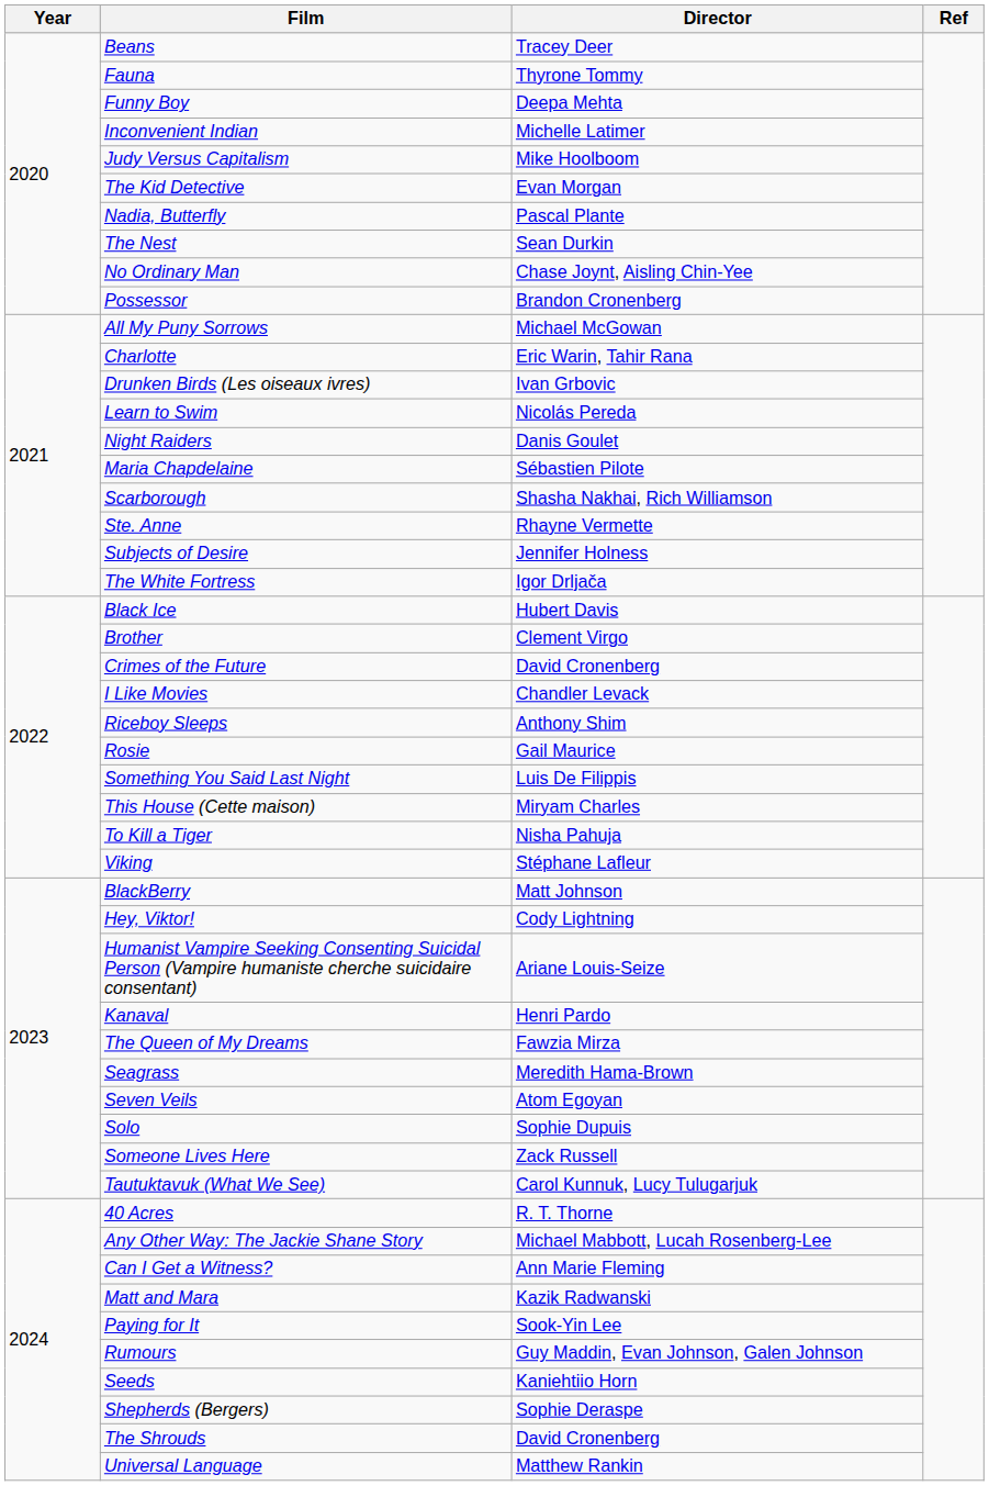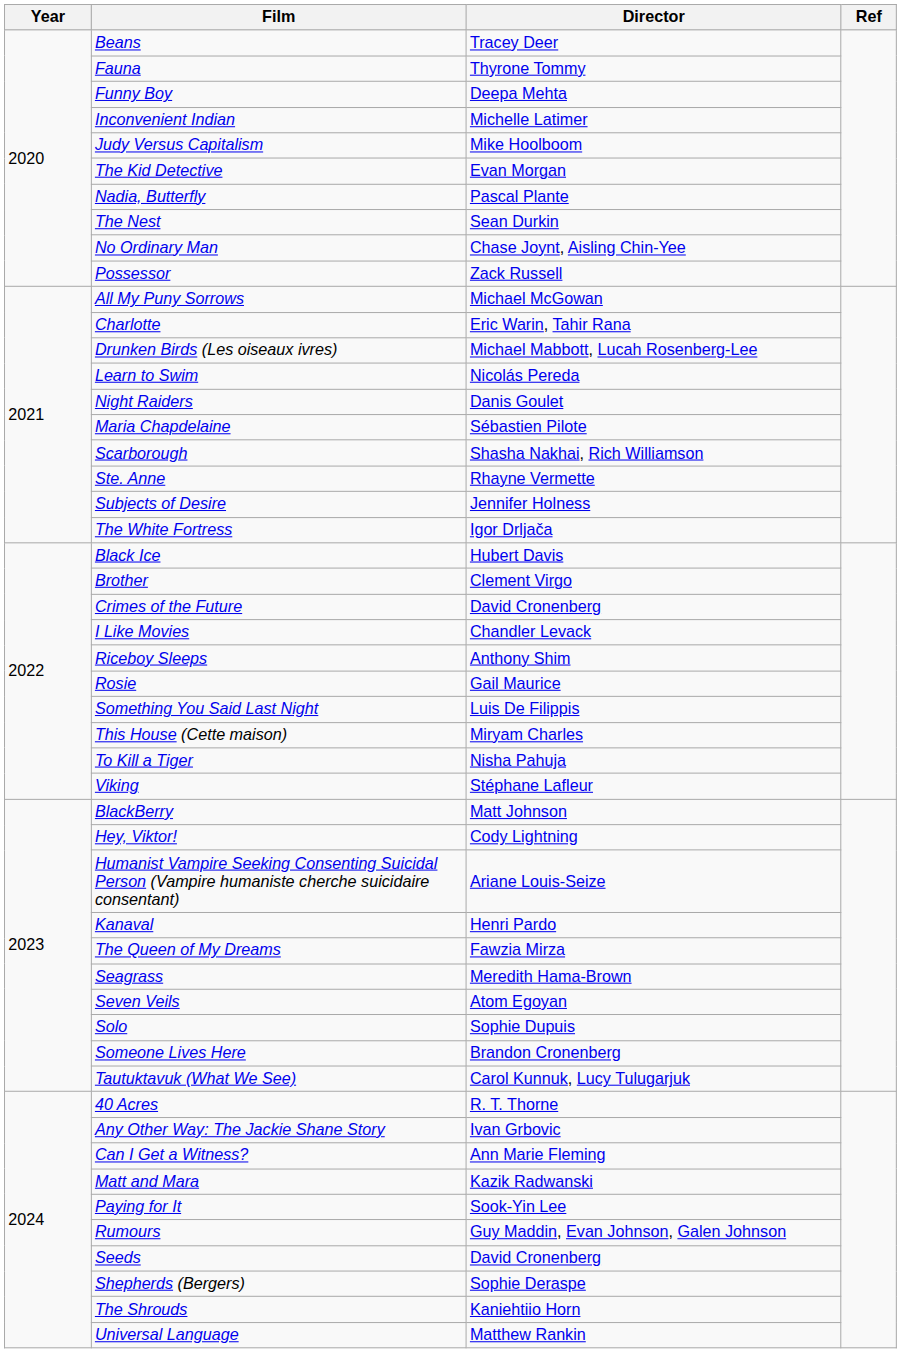 <table class="wikitable" style="width:100%;">
 <tr style="background:#bebebe;">
 <th style="width:4%;">Year</th>
 <th style="width:19%;">Film</th>
 <th style="width:19%;">Director</th>
 <th style="width:2%;">Ref</th>
 </tr>
 <tr>
 <td rowspan=10>2020</td>
 <td><em><a href='#'>Beans</a></em></td>
 <td><a href='#'>Tracey Deer</a></td>
 <td rowspan=10></td>
 </tr>
 <tr>
 <td><em><a href='#'>Fauna</a></em></td>
 <td><a href='#'>Thyrone Tommy</a></td>
 </tr>
 <tr>
 <td><em><a href='#'>Funny Boy</a></em></td>
 <td><a href='#'>Deepa Mehta</a></td>
 </tr>
 <tr>
 <td><em><a href='#'>Inconvenient Indian</a></em></td>
 <td><a href='#'>Michelle Latimer</a></td>
 </tr>
 <tr>
 <td><em><a href='#'>Judy Versus Capitalism</a></em></td>
 <td><a href='#'>Mike Hoolboom</a></td>
 </tr>
 <tr>
 <td><em><a href='#'>The Kid Detective</a></em></td>
 <td><a href='#'>Evan Morgan</a></td>
 </tr>
 <tr>
 <td><em><a href='#'>Nadia, Butterfly</a></em></td>
 <td><a href='#'>Pascal Plante</a></td>
 </tr>
 <tr>
 <td><em><a href='#'>The Nest</a></em></td>
 <td><a href='#'>Sean Durkin</a></td>
 </tr>
 <tr>
 <td><em><a href='#'>No Ordinary Man</a></em></td>
 <td><a href='#'>Chase Joynt</a>, <a href='#'>Aisling Chin-Yee</a></td>
 </tr>
 <tr>
 <td><em><a href='#'>Possessor</a></em></td>
-<td><a href='#'>Brandon Cronenberg</a></td>
+<td><a href='#'>Zack Russell</a></td>
 </tr>
 <tr>
 <td rowspan=10>2021</td>
 <td><em><a href='#'>All My Puny Sorrows</a></em></td>
 <td><a href='#'>Michael McGowan</a></td>
 <td rowspan=10></td>
 </tr>
 <tr>
 <td><em><a href='#'>Charlotte</a></em></td>
 <td><a href='#'>Eric Warin</a>, <a href='#'>Tahir Rana</a></td>
 </tr>
 <tr>
 <td><em><a href='#'>Drunken Birds</a> (Les oiseaux ivres)</em></td>
-<td><a href='#'>Ivan Grbovic</a></td>
+<td><a href='#'>Michael Mabbott</a>, <a href='#'>Lucah Rosenberg-Lee</a></td>
 </tr>
 <tr>
 <td><em><a href='#'>Learn to Swim</a></em></td>
 <td><a href='#'>Nicolás Pereda</a></td>
 </tr>
 <tr>
 <td><em><a href='#'>Night Raiders</a></em></td>
 <td><a href='#'>Danis Goulet</a></td>
 </tr>
 <tr>
 <td><em><a href='#'>Maria Chapdelaine</a></em></td>
 <td><a href='#'>Sébastien Pilote</a></td>
 </tr>
 <tr>
 <td><em><a href='#'>Scarborough</a></em></td>
 <td><a href='#'>Shasha Nakhai</a>, <a href='#'>Rich Williamson</a></td>
 </tr>
 <tr>
 <td><em><a href='#'>Ste. Anne</a></em></td>
 <td><a href='#'>Rhayne Vermette</a></td>
 </tr>
 <tr>
 <td><em><a href='#'>Subjects of Desire</a></em></td>
 <td><a href='#'>Jennifer Holness</a></td>
 </tr>
 <tr>
 <td><em><a href='#'>The White Fortress</a></em></td>
 <td><a href='#'>Igor Drljača</a></td>
 </tr>
 <tr>
 <td rowspan=10>2022</td>
 <td><em><a href='#'>Black Ice</a></em></td>
 <td><a href='#'>Hubert Davis</a></td>
 <td rowspan=10></td>
 </tr>
 <tr>
 <td><em><a href='#'>Brother</a></em></td>
 <td><a href='#'>Clement Virgo</a></td>
 </tr>
 <tr>
 <td><em><a href='#'>Crimes of the Future</a></em></td>
 <td><a href='#'>David Cronenberg</a></td>
 </tr>
 <tr>
 <td><em><a href='#'>I Like Movies</a></em></td>
 <td><a href='#'>Chandler Levack</a></td>
 </tr>
 <tr>
 <td><em><a href='#'>Riceboy Sleeps</a></em></td>
 <td><a href='#'>Anthony Shim</a></td>
 </tr>
 <tr>
 <td><em><a href='#'>Rosie</a></em></td>
 <td><a href='#'>Gail Maurice</a></td>
 </tr>
 <tr>
 <td><em><a href='#'>Something You Said Last Night</a></em></td>
 <td><a href='#'>Luis De Filippis</a></td>
 </tr>
 <tr>
 <td><em><a href='#'>This House</a> (Cette maison)</em></td>
 <td><a href='#'>Miryam Charles</a></td>
 </tr>
 <tr>
 <td><em><a href='#'>To Kill a Tiger</a></em></td>
 <td><a href='#'>Nisha Pahuja</a></td>
 </tr>
 <tr>
 <td><em><a href='#'>Viking</a></em></td>
 <td><a href='#'>Stéphane Lafleur</a></td>
 </tr>
 <tr>
 <td rowspan=10>2023</td>
 <td><em><a href='#'>BlackBerry</a></em></td>
 <td><a href='#'>Matt Johnson</a></td>
 <td rowspan=10></td>
 </tr>
 <tr>
 <td><em><a href='#'>Hey, Viktor!</a></em></td>
 <td><a href='#'>Cody Lightning</a></td>
 </tr>
 <tr>
 <td><em><a href='#'>Humanist Vampire Seeking Consenting Suicidal Person</a> (Vampire humaniste cherche suicidaire consentant)</em></td>
 <td><a href='#'>Ariane Louis-Seize</a></td>
 </tr>
 <tr>
 <td><em><a href='#'>Kanaval</a></em></td>
 <td><a href='#'>Henri Pardo</a></td>
 </tr>
 <tr>
 <td><em><a href='#'>The Queen of My Dreams</a></em></td>
 <td><a href='#'>Fawzia Mirza</a></td>
 </tr>
 <tr>
 <td><em><a href='#'>Seagrass</a></em></td>
 <td><a href='#'>Meredith Hama-Brown</a></td>
 </tr>
 <tr>
 <td><em><a href='#'>Seven Veils</a></em></td>
 <td><a href='#'>Atom Egoyan</a></td>
 </tr>
 <tr>
 <td><em><a href='#'>Solo</a></em></td>
 <td><a href='#'>Sophie Dupuis</a></td>
 </tr>
 <tr>
 <td><em><a href='#'>Someone Lives Here</a></em></td>
-<td><a href='#'>Zack Russell</a></td>
+<td><a href='#'>Brandon Cronenberg</a></td>
 </tr>
 <tr>
 <td><em><a href='#'>Tautuktavuk (What We See)</a></em></td>
 <td><a href='#'>Carol Kunnuk</a>, <a href='#'>Lucy Tulugarjuk</a></td>
 </tr>
 <tr>
 <td rowspan=10>2024</td>
 <td><em><a href='#'>40 Acres</a></em></td>
 <td><a href='#'>R. T. Thorne</a></td>
 <td rowspan=10></td>
 </tr>
 <tr>
 <td><em><a href='#'>Any Other Way: The Jackie Shane Story</a></em></td>
-<td><a href='#'>Michael Mabbott</a>, <a href='#'>Lucah Rosenberg-Lee</a></td>
+<td><a href='#'>Ivan Grbovic</a></td>
 </tr>
 <tr>
 <td><em><a href='#'>Can I Get a Witness?</a></em></td>
 <td><a href='#'>Ann Marie Fleming</a></td>
 </tr>
 <tr>
 <td><em><a href='#'>Matt and Mara</a></em></td>
 <td><a href='#'>Kazik Radwanski</a></td>
 </tr>
 <tr>
 <td><em><a href='#'>Paying for It</a></em></td>
 <td><a href='#'>Sook-Yin Lee</a></td>
 </tr>
 <tr>
 <td><em><a href='#'>Rumours</a></em></td>
 <td><a href='#'>Guy Maddin</a>, <a href='#'>Evan Johnson</a>, <a href='#'>Galen Johnson</a></td>
 </tr>
 <tr>
 <td><em><a href='#'>Seeds</a></em></td>
-<td><a href='#'>Kaniehtiio Horn</a></td>
+<td><a href='#'>David Cronenberg</a></td>
 </tr>
 <tr>
 <td><em><a href='#'>Shepherds</a> (Bergers)</em></td>
 <td><a href='#'>Sophie Deraspe</a></td>
 </tr>
 <tr>
 <td><em><a href='#'>The Shrouds</a></em></td>
-<td><a href='#'>David Cronenberg</a></td>
+<td><a href='#'>Kaniehtiio Horn</a></td>
 </tr>
 <tr>
 <td><em><a href='#'>Universal Language</a></em></td>
 <td><a href='#'>Matthew Rankin</a></td>
 </tr>
 </table>
